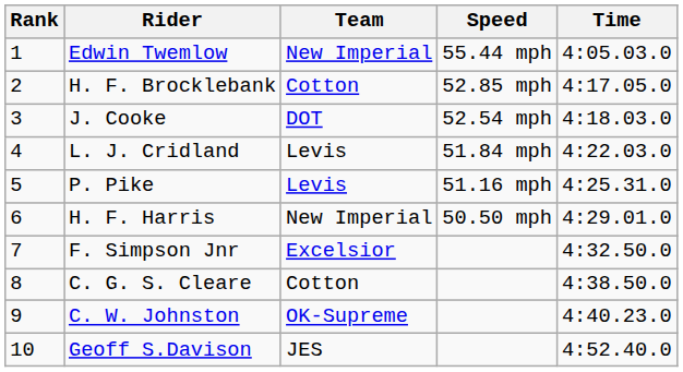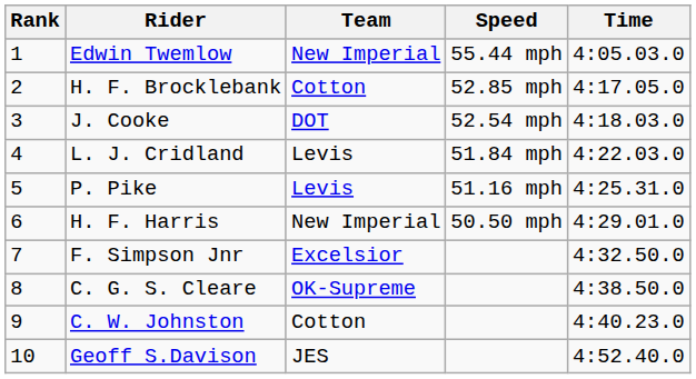 <table class="wikitable" style="font-size: 95%;">
 <tr style="background:#efefef;">
 <th>Rank</th>
 <th>Rider</th>
 <th>Team</th>
 <th>Speed</th>
 <th>Time</th>
 </tr>
 <tr>
 <td>1</td>
 <td> <a href='#'>Edwin Twemlow</a></td>
 <td><a href='#'>New Imperial</a></td>
 <td>55.44 mph</td>
 <td>4:05.03.0</td>
 </tr>
 <tr>
 <td>2</td>
 <td> H. F. Brocklebank</td>
 <td><a href='#'>Cotton</a></td>
 <td>52.85 mph</td>
 <td>4:17.05.0</td>
 </tr>
 <tr>
 <td>3</td>
 <td> J. Cooke</td>
 <td><a href='#'>DOT</a></td>
 <td>52.54 mph</td>
 <td>4:18.03.0</td>
 </tr>
 <tr>
 <td>4</td>
 <td> L. J. Cridland</td>
 <td>Levis</td>
 <td>51.84 mph</td>
 <td>4:22.03.0</td>
 </tr>
 <tr>
 <td>5</td>
 <td> P. Pike</td>
 <td><a href='#'>Levis</a></td>
 <td>51.16 mph</td>
 <td>4:25.31.0</td>
 </tr>
 <tr>
 <td>6</td>
 <td> H. F. Harris</td>
 <td>New Imperial</td>
 <td>50.50 mph</td>
 <td>4:29.01.0</td>
 </tr>
 <tr>
 <td>7</td>
 <td> F. Simpson Jnr</td>
 <td><a href='#'>Excelsior</a></td>
 <td></td>
 <td>4:32.50.0</td>
 </tr>
 <tr>
 <td>8</td>
 <td> C. G. S. Cleare</td>
-<td>Cotton</td>
+<td><a href='#'>OK-Supreme</a></td>
 <td></td>
 <td>4:38.50.0</td>
 </tr>
 <tr>
 <td>9</td>
 <td> <a href='#'>C. W. Johnston</a></td>
-<td><a href='#'>OK-Supreme</a></td>
+<td>Cotton</td>
 <td></td>
 <td>4:40.23.0</td>
 </tr>
 <tr>
 <td>10</td>
 <td> <a href='#'>Geoff S.Davison</a></td>
 <td>JES</td>
 <td></td>
 <td>4:52.40.0</td>
 </tr>
 </table>
